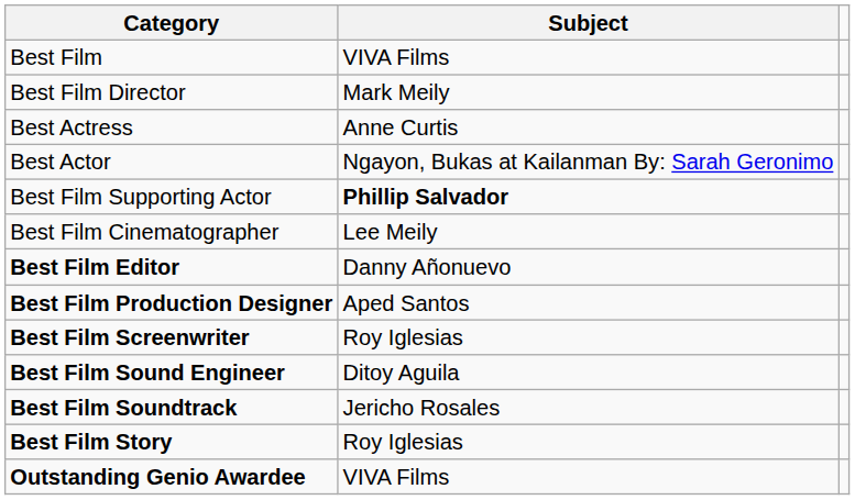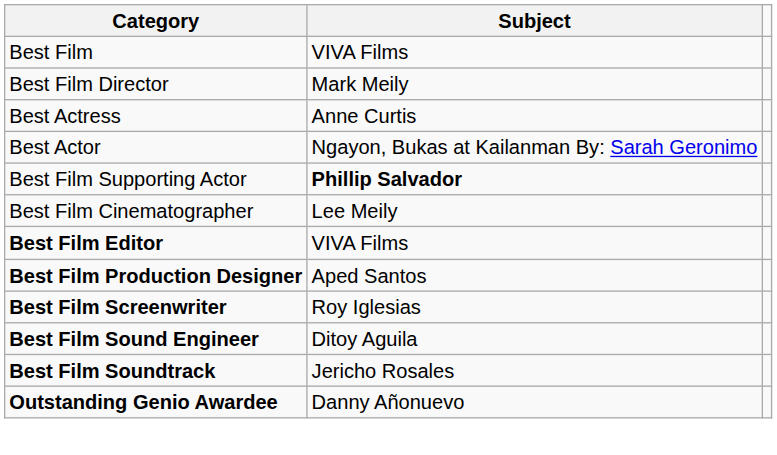 <table class="wikitable" style="margin:0; font-size:95%;">
 <tr>
 <th>Category</th>
 <th>Subject</th>
 <td></td>
 </tr>
 <tr>
 <td>Best Film</td>
 <td>VIVA Films</td>
 <td></td>
 </tr>
 <tr>
 <td>Best Film Director</td>
 <td>Mark Meily</td>
 <td></td>
 </tr>
 <tr>
 <td>Best Actress</td>
 <td>Anne Curtis</td>
 <td></td>
 </tr>
 <tr>
 <td>Best Actor</td>
 <td>Ngayon, Bukas at Kailanman By: <a href='#'>Sarah Geronimo</a></td>
 <td></td>
 </tr>
 <tr>
 <td>Best Film Supporting Actor</td>
 <td><strong>Phillip Salvador</strong></td>
 <td></td>
 </tr>
 <tr>
 <td>Best Film Cinematographer</td>
 <td>Lee Meily</td>
 <td></td>
 </tr>
 <tr>
 <td><strong>Best Film Editor</strong></td>
-<td>Danny Añonuevo</td>
+<td>VIVA Films</td>
 <td></td>
 </tr>
 <tr>
 <td><strong>Best Film Production Designer</strong></td>
 <td>Aped Santos</td>
 <td></td>
 </tr>
 <tr>
 <td><strong>Best Film Screenwriter</strong></td>
 <td>Roy Iglesias</td>
 <td></td>
 </tr>
 <tr>
 <td><strong>Best Film Sound Engineer</strong></td>
 <td>Ditoy Aguila</td>
 <td></td>
 </tr>
 <tr>
 <td><strong>Best Film Soundtrack</strong></td>
 <td>Jericho Rosales</td>
 <td></td>
 </tr>
 <tr>
-<td><strong>Best Film Story</strong></td>
-<td>Roy Iglesias</td>
-<td></td>
-</tr>
-<tr>
 <td><strong>Outstanding Genio Awardee</strong></td>
-<td>VIVA Films</td>
+<td>Danny Añonuevo</td>
 <td></td>
 </tr>
 </table>
